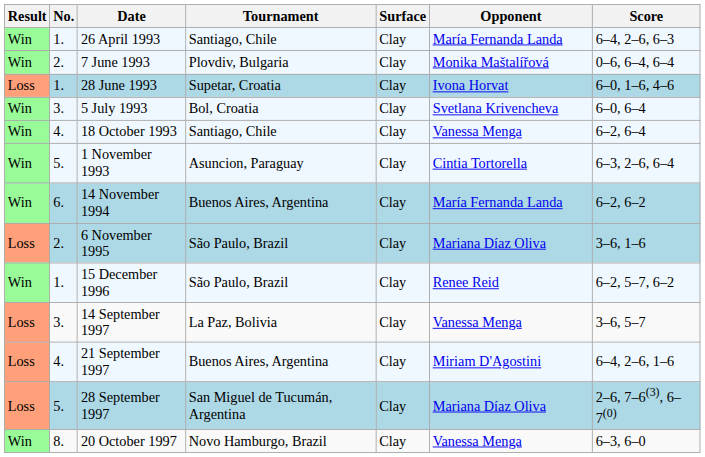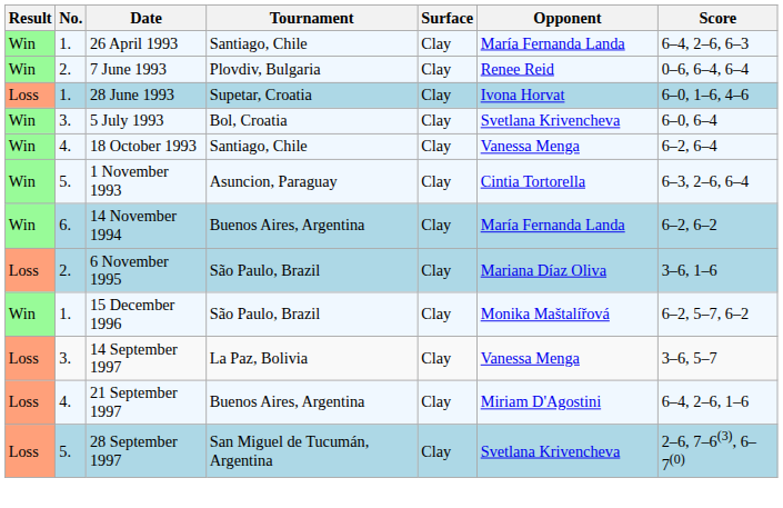 <table class="sortable wikitable" style="font-size:97%;">
 <tr>
 <th>Result</th>
 <th style="width:20px">No.</th>
 <th style="width:110px">Date</th>
 <th style="width:200px">Tournament</th>
 <th style="width:50px">Surface</th>
 <th style="width:170px">Opponent</th>
 <th style="width:110px" class="unsortable">Score</th>
 </tr>
 <tr style="background:#f0f8ff;">
 <td style="background:#98fb98;">Win</td>
 <td>1.</td>
 <td>26 April 1993</td>
 <td>Santiago, Chile</td>
 <td>Clay</td>
 <td> <a href='#'>María Fernanda Landa</a></td>
 <td>6–4, 2–6, 6–3</td>
 </tr>
 <tr bgcolor="#f0f8ff">
 <td style="background:#98fb98;">Win</td>
 <td>2.</td>
 <td>7 June 1993</td>
 <td>Plovdiv, Bulgaria</td>
 <td>Clay</td>
-<td> <a href='#'>Monika Maštalířová</a></td>
+<td> <a href='#'>Renee Reid</a></td>
 <td>0–6, 6–4, 6–4</td>
 </tr>
 <tr style="background:lightblue;">
 <td style="background:#ffa07a;">Loss</td>
 <td>1.</td>
 <td>28 June 1993</td>
 <td>Supetar, Croatia</td>
 <td>Clay</td>
 <td> <a href='#'>Ivona Horvat</a></td>
 <td>6–0, 1–6, 4–6</td>
 </tr>
 <tr bgcolor="#f0f8ff">
 <td style="background:#98fb98;">Win</td>
 <td>3.</td>
 <td>5 July 1993</td>
 <td>Bol, Croatia</td>
 <td>Clay</td>
 <td> <a href='#'>Svetlana Krivencheva</a></td>
 <td>6–0, 6–4</td>
 </tr>
 <tr bgcolor="#f0f8ff">
 <td style="background:#98fb98;">Win</td>
 <td>4.</td>
 <td>18 October 1993</td>
 <td>Santiago, Chile</td>
 <td>Clay</td>
 <td> <a href='#'>Vanessa Menga</a></td>
 <td>6–2, 6–4</td>
 </tr>
 <tr style="background:#f0f8ff;">
 <td style="background:#98fb98;">Win</td>
 <td>5.</td>
 <td>1 November 1993</td>
 <td>Asuncion, Paraguay</td>
 <td>Clay</td>
 <td> <a href='#'>Cintia Tortorella</a></td>
 <td>6–3, 2–6, 6–4</td>
 </tr>
 <tr bgcolor="lightblue">
 <td style="background:#98fb98;">Win</td>
 <td>6.</td>
 <td>14 November 1994</td>
 <td>Buenos Aires, Argentina</td>
 <td>Clay</td>
 <td> <a href='#'>María Fernanda Landa</a></td>
 <td>6–2, 6–2</td>
 </tr>
 <tr style="background:lightblue;">
 <td style="background:#ffa07a;">Loss</td>
 <td>2.</td>
 <td>6 November 1995</td>
 <td>São Paulo, Brazil</td>
 <td>Clay</td>
 <td> <a href='#'>Mariana Díaz Oliva</a></td>
 <td>3–6, 1–6</td>
 </tr>
 <tr style="background:#f0f8ff;">
 <td style="background:#98fb98;">Win</td>
 <td>1.</td>
 <td>15 December 1996</td>
 <td>São Paulo, Brazil</td>
 <td>Clay</td>
-<td> <a href='#'>Renee Reid</a></td>
+<td> <a href='#'>Monika Maštalířová</a></td>
 <td>6–2, 5–7, 6–2</td>
 </tr>
 <tr>
 <td style="background:#ffa07a;">Loss</td>
 <td>3.</td>
 <td>14 September 1997</td>
 <td>La Paz, Bolivia</td>
 <td>Clay</td>
 <td> <a href='#'>Vanessa Menga</a></td>
 <td>3–6, 5–7</td>
 </tr>
 <tr style="background:#f0f8ff;">
 <td style="background:#ffa07a;">Loss</td>
 <td>4.</td>
 <td>21 September 1997</td>
 <td>Buenos Aires, Argentina</td>
 <td>Clay</td>
 <td> <a href='#'>Miriam D'Agostini</a></td>
 <td>6–4, 2–6, 1–6</td>
 </tr>
 <tr style="background:lightblue;">
 <td style="background:#ffa07a;">Loss</td>
 <td>5.</td>
 <td>28 September 1997</td>
 <td>San Miguel de Tucumán, Argentina</td>
 <td>Clay</td>
-<td> <a href='#'>Mariana Díaz Oliva</a></td>
+<td> <a href='#'>Svetlana Krivencheva</a></td>
 <td>2–6, 7–6<sup>(3)</sup>, 6–7<sup>(0)</sup></td>
 </tr>
-<tr>
-<td style="background:#98fb98;">Win</td>
-<td>8.</td>
-<td>20 October 1997</td>
-<td>Novo Hamburgo, Brazil</td>
-<td>Clay</td>
-<td> <a href='#'>Vanessa Menga</a></td>
-<td>6–3, 6–0</td>
-</tr>
 </table>
